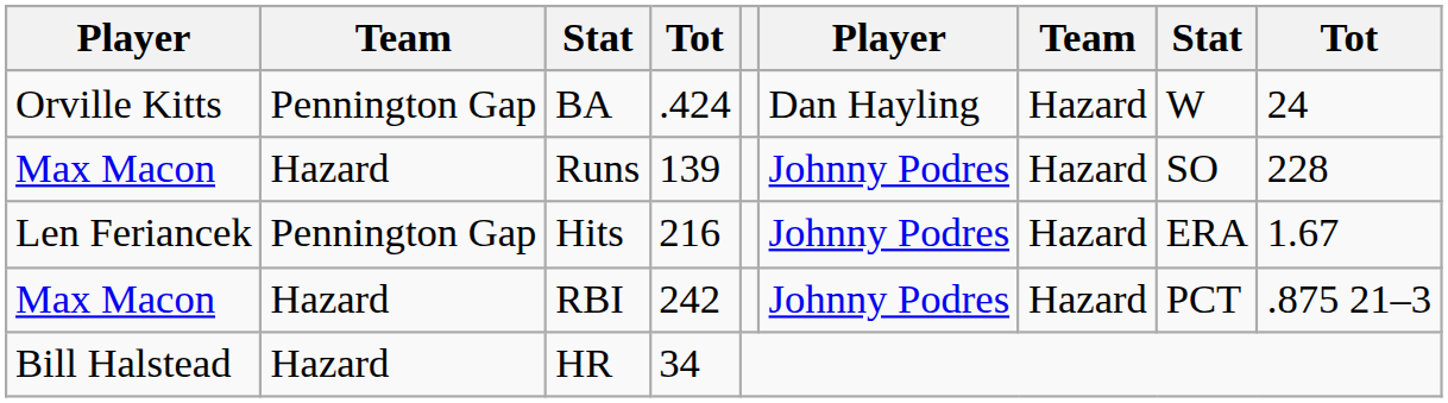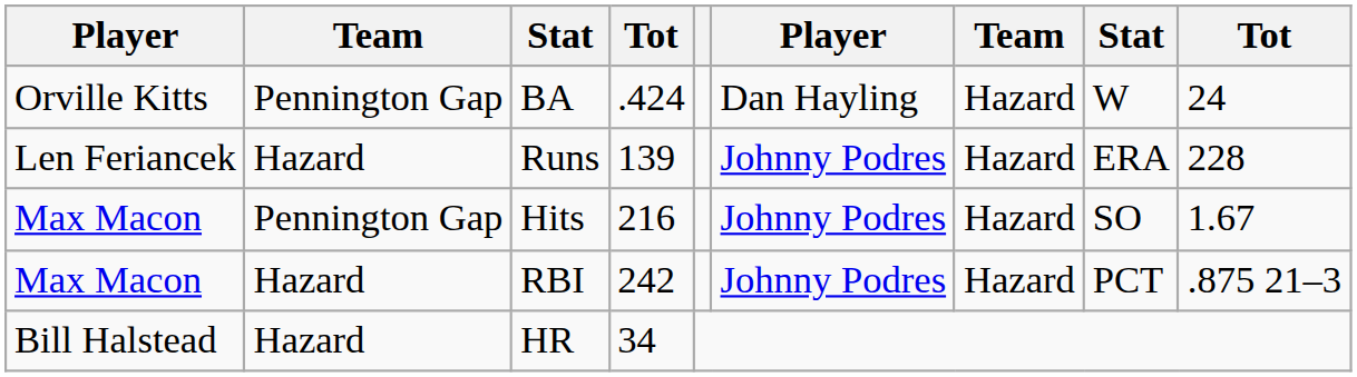 <table class="wikitable">
 <tr>
 <th>Player</th>
 <th>Team</th>
 <th>Stat</th>
 <th>Tot</th>
 <th></th>
 <th>Player</th>
 <th>Team</th>
 <th>Stat</th>
 <th>Tot</th>
 </tr>
 <tr>
 <td>Orville Kitts</td>
 <td>Pennington Gap</td>
 <td>BA</td>
 <td>.424</td>
 <td></td>
 <td>Dan Hayling</td>
 <td>Hazard</td>
 <td>W</td>
 <td>24</td>
 </tr>
 <tr>
-<td><a href='#'>Max Macon</a></td>
+<td>Len Feriancek</td>
 <td>Hazard</td>
 <td>Runs</td>
 <td>139</td>
 <td></td>
 <td><a href='#'>Johnny Podres</a></td>
 <td>Hazard</td>
-<td>SO</td>
+<td>ERA</td>
 <td>228</td>
 </tr>
 <tr>
-<td>Len Feriancek</td>
+<td><a href='#'>Max Macon</a></td>
 <td>Pennington Gap</td>
 <td>Hits</td>
 <td>216</td>
 <td></td>
 <td><a href='#'>Johnny Podres</a></td>
 <td>Hazard</td>
-<td>ERA</td>
+<td>SO</td>
 <td>1.67</td>
 </tr>
 <tr>
 <td><a href='#'>Max Macon</a></td>
 <td>Hazard</td>
 <td>RBI</td>
 <td>242</td>
 <td></td>
 <td><a href='#'>Johnny Podres</a></td>
 <td>Hazard</td>
 <td>PCT</td>
 <td>.875 21–3</td>
 </tr>
 <tr>
 <td>Bill Halstead</td>
 <td>Hazard</td>
 <td>HR</td>
 <td>34</td>
 </tr>
 </table>
